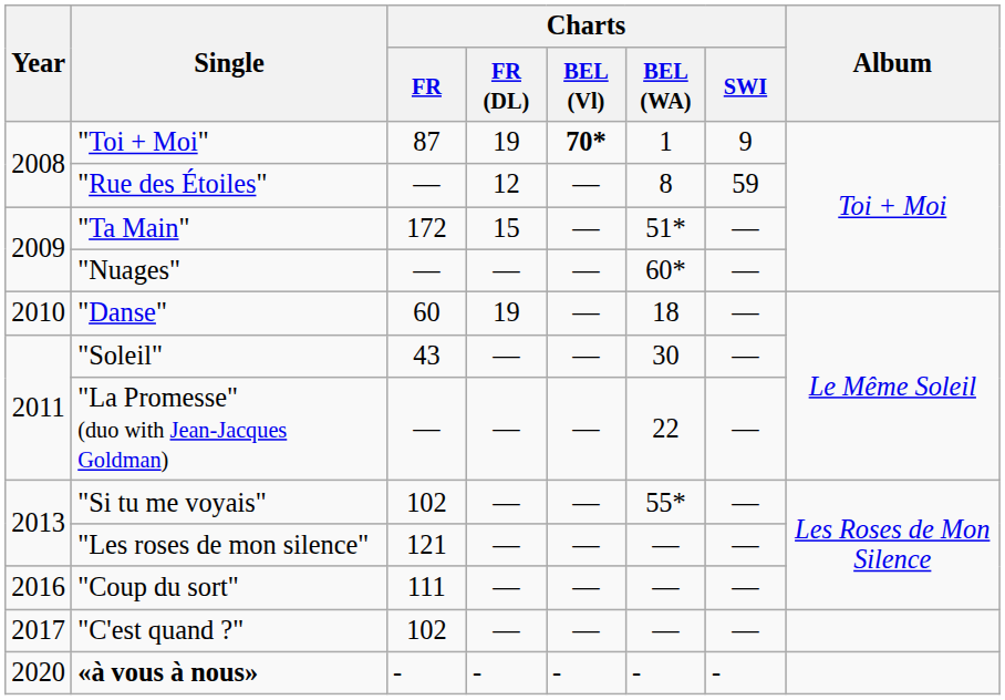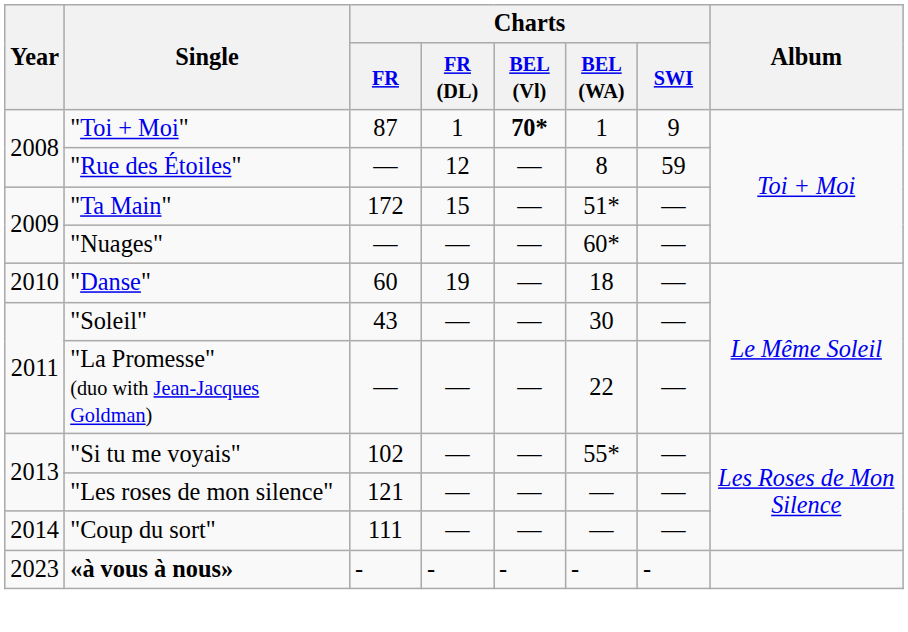 <table class="wikitable">
 <tr>
 <th align="center" rowspan="2">Year</th>
 <th align="center" rowspan="2" width="180">Single</th>
 <th align="center" colspan="5">Charts</th>
 <th align="center" rowspan="2" width="120">Album</th>
 </tr>
 <tr>
 <th width="40"><small><a href='#'>FR</a> </small><br></th>
 <th width="40"><small><a href='#'>FR</a> <br>(DL)</small></th>
 <th width="40"><small><a href='#'>BEL</a> <br>(Vl)</small></th>
 <th width="40"><small><a href='#'>BEL</a> <br>(WA)<br></small></th>
 <th width="40"><small><a href='#'>SWI</a><br></small></th>
 </tr>
 <tr>
 <td align="center" rowspan="2">2008</td>
 <td>"<a href='#'>Toi + Moi</a>"</td>
 <td align="center">87</td>
-<td align="center">19</td>
+<td align="center">1</td>
 <td align="center"><strong>70*</strong></td>
 <td align="center">1</td>
 <td align="center">9</td>
 <td align="center" rowspan="4"><em><a href='#'>Toi + Moi</a></em></td>
 </tr>
 <tr>
 <td>"<a href='#'>Rue des Étoiles</a>"</td>
 <td align="center">—</td>
 <td align="center">12</td>
 <td align="center">—</td>
 <td align="center">8</td>
 <td align="center">59</td>
 </tr>
 <tr>
 <td align="center" rowspan="2">2009</td>
 <td>"<a href='#'>Ta Main</a>"</td>
 <td align="center">172</td>
 <td align="center">15</td>
 <td align="center">—</td>
 <td align="center">51*</td>
 <td align="center">—</td>
 </tr>
 <tr>
 <td>"Nuages"</td>
 <td align="center">—</td>
 <td align="center">—</td>
 <td align="center">—</td>
 <td align="center">60*</td>
 <td align="center">—</td>
 </tr>
 <tr>
 <td align="center" rowspan="1">2010</td>
 <td>"<a href='#'>Danse</a>"</td>
 <td align="center">60</td>
 <td align="center">19</td>
 <td align="center">—</td>
 <td align="center">18</td>
 <td align="center">—</td>
 <td align="center" rowspan="3"><em><a href='#'>Le Même Soleil</a></em></td>
 </tr>
 <tr>
 <td align="center" rowspan="2">2011</td>
 <td>"Soleil"</td>
 <td align="center">43</td>
 <td align="center">—</td>
 <td align="center">—</td>
 <td align="center">30</td>
 <td align="center">—</td>
 </tr>
 <tr>
 <td>"La Promesse" <br><small>(duo with <a href='#'>Jean-Jacques Goldman</a>)</small></td>
 <td align="center">—</td>
 <td align="center">—</td>
 <td align="center">—</td>
 <td align="center">22</td>
 <td align="center">—</td>
 </tr>
 <tr>
 <td align="center" rowspan="2">2013</td>
 <td>"Si tu me voyais"</td>
 <td align="center">102</td>
 <td align="center">—</td>
 <td align="center">—</td>
 <td align="center">55*</td>
 <td align="center">—</td>
 <td align="center" rowspan=3><em><a href='#'>Les Roses de Mon Silence</a></em></td>
 </tr>
 <tr>
 <td>"Les roses de mon silence"</td>
 <td align="center">121</td>
 <td align="center">—</td>
 <td align="center">—</td>
 <td align="center">—</td>
 <td align="center">—</td>
 </tr>
 <tr>
-<td align="center">2016</td>
+<td align="center">2014</td>
 <td>"Coup du sort"</td>
 <td align="center">111</td>
 <td align="center">—</td>
 <td align="center">—</td>
 <td align="center">—</td>
 <td align="center">—</td>
 </tr>
 <tr>
-<td align="center">2017</td>
-<td>"C'est quand ?"</td>
-<td align="center">102<br></td>
-<td align="center">—</td>
-<td align="center">—</td>
-<td align="center">—</td>
-<td align="center">—</td>
-<td></td>
-</tr>
-<tr>
-<td>2020</td>
+<td>2023</td>
 <td><strong>«à vous à nous»</strong></td>
 <td>-</td>
 <td>-</td>
 <td>-</td>
 <td>-</td>
 <td>-</td>
 <td></td>
 </tr>
 </table>
